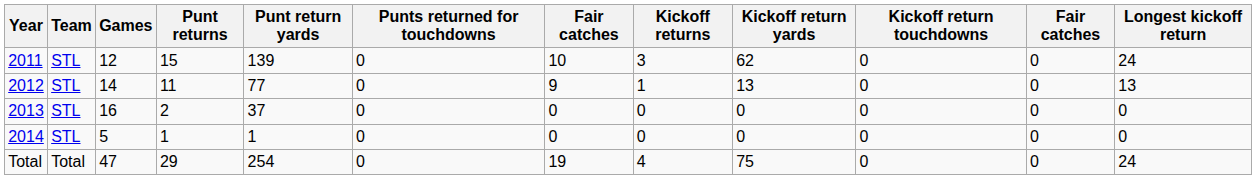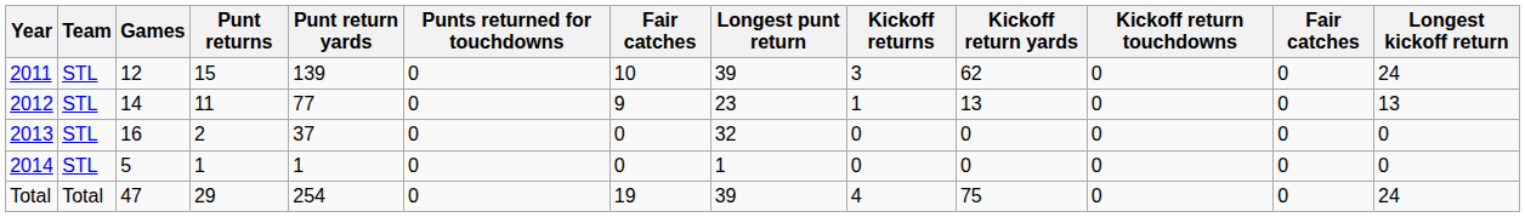 <table class="wikitable">
 <tr>
 <th>Year</th>
 <th>Team</th>
 <th>Games</th>
 <th>Punt returns</th>
 <th>Punt return yards</th>
 <th>Punts returned for touchdowns</th>
 <th>Fair catches</th>
+<th>Longest punt return</th>
 <th>Kickoff returns</th>
 <th>Kickoff return yards</th>
 <th>Kickoff return touchdowns</th>
 <th>Fair catches</th>
 <th>Longest kickoff return</th>
 </tr>
 <tr>
 <td><a href='#'>2011</a></td>
 <td><a href='#'>STL</a></td>
 <td>12</td>
 <td>15</td>
 <td>139</td>
 <td>0</td>
 <td>10</td>
+<td>39</td>
 <td>3</td>
 <td>62</td>
 <td>0</td>
 <td>0</td>
 <td>24</td>
 </tr>
 <tr>
 <td><a href='#'>2012</a></td>
 <td><a href='#'>STL</a></td>
 <td>14</td>
 <td>11</td>
 <td>77</td>
 <td>0</td>
 <td>9</td>
+<td>23</td>
 <td>1</td>
 <td>13</td>
 <td>0</td>
 <td>0</td>
 <td>13</td>
 </tr>
 <tr>
 <td><a href='#'>2013</a></td>
 <td><a href='#'>STL</a></td>
 <td>16</td>
 <td>2</td>
 <td>37</td>
 <td>0</td>
 <td>0</td>
+<td>32</td>
 <td>0</td>
 <td>0</td>
 <td>0</td>
 <td>0</td>
 <td>0</td>
 </tr>
 <tr>
 <td><a href='#'>2014</a></td>
 <td><a href='#'>STL</a></td>
 <td>5</td>
 <td>1</td>
 <td>1</td>
 <td>0</td>
 <td>0</td>
+<td>1</td>
 <td>0</td>
 <td>0</td>
 <td>0</td>
 <td>0</td>
 <td>0</td>
 </tr>
 <tr>
 <td>Total</td>
 <td>Total</td>
 <td>47</td>
 <td>29</td>
 <td>254</td>
 <td>0</td>
 <td>19</td>
+<td>39</td>
 <td>4</td>
 <td>75</td>
 <td>0</td>
 <td>0</td>
 <td>24</td>
 </tr>
 </table>
